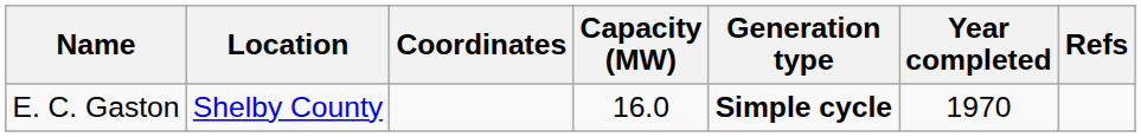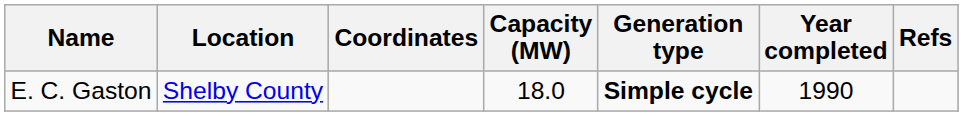 <table class="wikitable sortable">
 <tr>
 <th>Name</th>
 <th>Location</th>
 <th>Coordinates</th>
 <th>Capacity<br>(MW)</th>
 <th>Generation<br>type</th>
 <th>Year<br>completed</th>
 <th>Refs</th>
 </tr>
 <tr>
 <td>E. C. Gaston</td>
 <td><a href='#'>Shelby County</a></td>
 <td></td>
-<td align="center">16.0</td>
+<td align="center">18.0</td>
 <td><strong>Simple cycle</strong></td>
-<td align="center">1970</td>
+<td align="center">1990</td>
 <td></td>
 </tr>
 </table>
